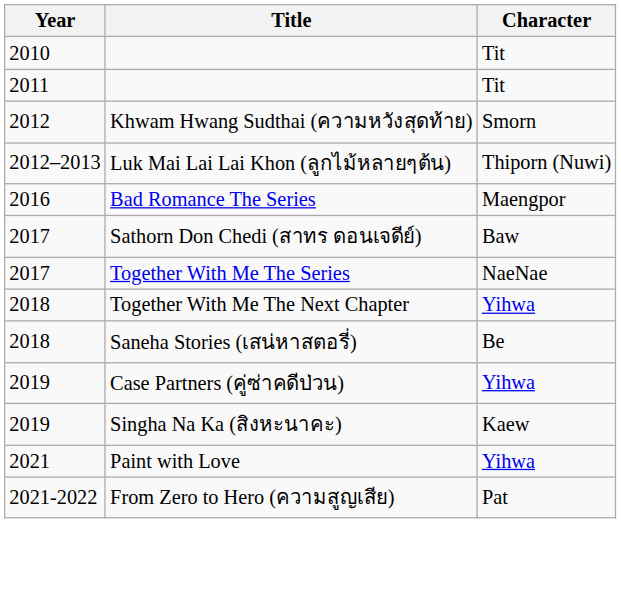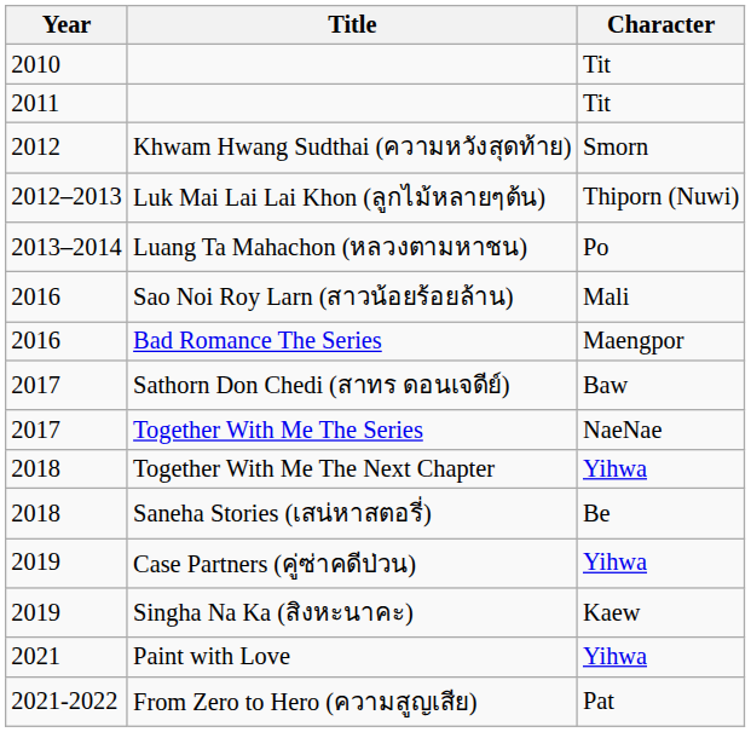 <table class="wikitable">
 <tr>
 <th>Year</th>
 <th>Title</th>
 <th>Character</th>
 </tr>
 <tr>
 <td>2010</td>
 <td></td>
 <td>Tit</td>
 </tr>
 <tr>
 <td>2011</td>
 <td></td>
 <td>Tit</td>
 </tr>
 <tr>
 <td>2012</td>
 <td>Khwam Hwang Sudthai (ความหวังสุดท้าย)</td>
 <td>Smorn</td>
 </tr>
 <tr>
 <td>2012–2013</td>
 <td>Luk Mai Lai Lai Khon (ลูกไม้หลายๆต้น)</td>
 <td>Thiporn (Nuwi)</td>
+</tr>
+<tr>
+<td>2013–2014</td>
+<td>Luang Ta Mahachon (หลวงตามหาชน)</td>
+<td>Po</td>
+</tr>
+<tr>
+<td>2016</td>
+<td>Sao Noi Roy Larn (สาวน้อยร้อยล้าน)</td>
+<td>Mali</td>
 </tr>
 <tr>
 <td>2016</td>
 <td><a href='#'>Bad Romance The Series</a></td>
 <td>Maengpor</td>
 </tr>
 <tr>
 <td>2017</td>
 <td>Sathorn Don Chedi (สาทร ดอนเจดีย์)</td>
 <td>Baw</td>
 </tr>
 <tr>
 <td>2017</td>
 <td><a href='#'>Together With Me The Series</a></td>
 <td>NaeNae</td>
 </tr>
 <tr>
 <td>2018</td>
 <td>Together With Me The Next Chapter</td>
 <td><a href='#'>Yihwa</a></td>
 </tr>
 <tr>
 <td>2018</td>
 <td>Saneha Stories (เสน่หาสตอรี่)</td>
 <td>Be</td>
 </tr>
 <tr>
 <td>2019</td>
 <td>Case Partners (คู่ซ่าคดีป่วน)</td>
 <td><a href='#'>Yihwa</a></td>
 </tr>
 <tr>
 <td>2019</td>
 <td>Singha Na Ka (สิงหะนาคะ)</td>
 <td>Kaew</td>
 </tr>
 <tr>
 <td>2021</td>
 <td>Paint with Love</td>
 <td><a href='#'>Yihwa</a></td>
 </tr>
 <tr>
 <td>2021-2022</td>
 <td>From Zero to Hero (ความสูญเสีย)</td>
 <td>Pat</td>
 </tr>
 </table>
